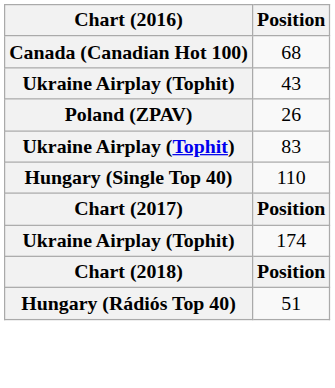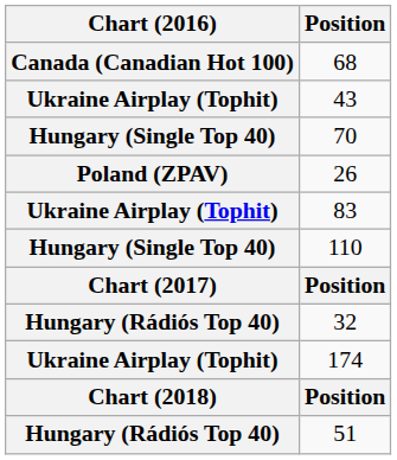 <table class="wikitable sortable plainrowheaders" style="text-align:center">
 <tr>
 <th scope="col">Chart (2016)</th>
 <th scope="col">Position</th>
 </tr>
 <tr>
 <th scope="row">Canada (Canadian Hot 100)</th>
 <td>68</td>
 </tr>
 <tr>
 <th scope="row">Ukraine Airplay (Tophit)</th>
 <td>43</td>
+</tr>
+<tr>
+<th scope="row">Hungary (Single Top 40)</th>
+<td>70</td>
 </tr>
 <tr>
 <th scope="row">Poland (ZPAV)</th>
 <td>26</td>
 </tr>
 <tr>
 <th scope="row">Ukraine Airplay (<a href='#'>Tophit</a>)</th>
 <td>83</td>
 </tr>
 <tr>
 <th scope="row">Hungary (Single Top 40)</th>
 <td>110</td>
 </tr>
 <tr>
 <th scope="col">Chart (2017)</th>
 <th scope="col">Position</th>
 </tr>
 <tr>
+<th scope="row">Hungary (Rádiós Top 40)</th>
+<td>32</td>
+</tr>
+<tr>
 <th scope="row">Ukraine Airplay (Tophit)</th>
 <td>174</td>
 </tr>
 <tr>
 <th scope="col">Chart (2018)</th>
 <th scope="col">Position</th>
 </tr>
 <tr>
 <th scope="row">Hungary (Rádiós Top 40)</th>
 <td>51</td>
 </tr>
 </table>
